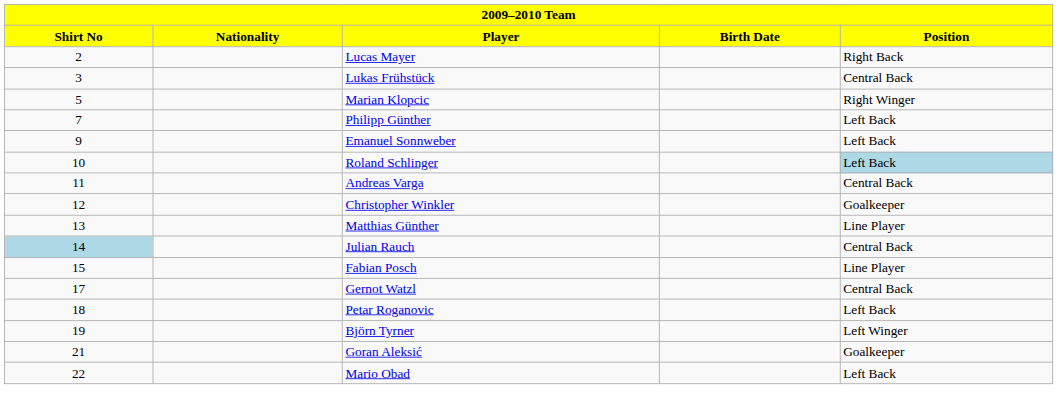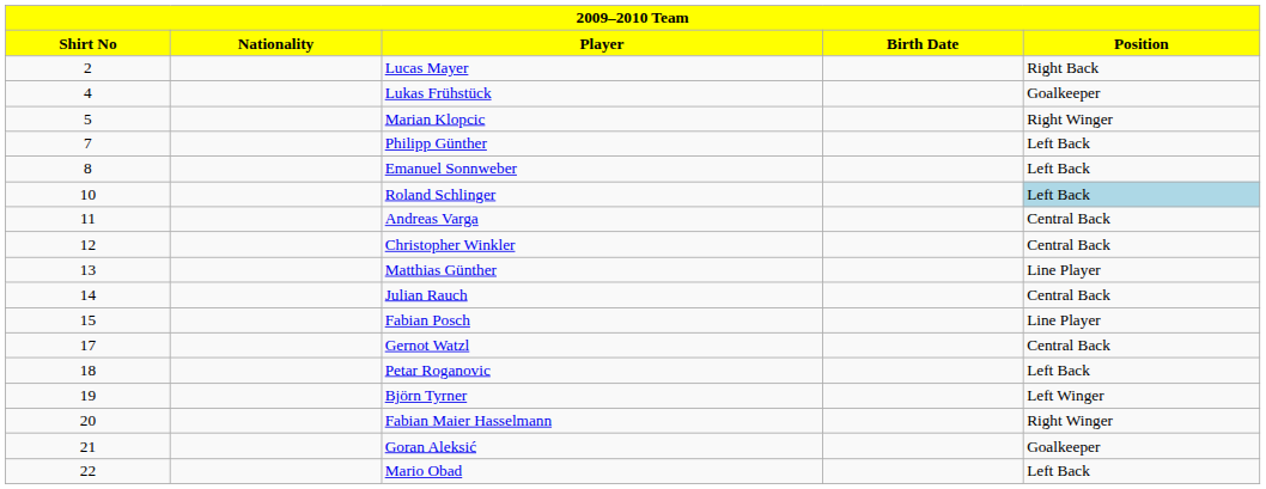 <table class="wikitable collapsible collapsed" style="width:100%">
 <tr>
 <th colspan=5 style="background-color:#FFFF00;color:#000000;text-align:center;"><strong>2009–2010 Team</strong></th>
 </tr>
 <tr>
 <th style="color:#000000; background:#FFFF00">Shirt No</th>
 <th style="color:#000000; background:#FFFF00">Nationality</th>
 <th style="color:#000000; background:#FFFF00">Player</th>
 <th style="color:#000000; background:#FFFF00">Birth Date</th>
 <th style="color:#000000; background:#FFFF00">Position</th>
 </tr>
 <tr>
 <td align=center>2</td>
 <td></td>
 <td><a href='#'>Lucas Mayer</a></td>
 <td></td>
 <td>Right Back</td>
 </tr>
 <tr>
-<td align=center>3</td>
+<td align=center>4</td>
 <td></td>
 <td><a href='#'>Lukas Frühstück</a></td>
 <td></td>
-<td>Central Back</td>
+<td>Goalkeeper</td>
 </tr>
 <tr>
 <td align=center>5</td>
 <td></td>
 <td><a href='#'>Marian Klopcic</a></td>
 <td></td>
 <td>Right Winger</td>
 </tr>
 <tr>
 <td align=center>7</td>
 <td></td>
 <td><a href='#'>Philipp Günther</a></td>
 <td></td>
 <td>Left Back</td>
 </tr>
 <tr>
-<td align=center>9</td>
+<td align=center>8</td>
 <td></td>
 <td><a href='#'>Emanuel Sonnweber</a></td>
 <td></td>
 <td>Left Back</td>
 </tr>
 <tr>
 <td align=center>10</td>
 <td></td>
 <td><a href='#'>Roland Schlinger</a></td>
 <td></td>
 <td style="background: lightblue;">Left Back</td>
 </tr>
 <tr>
 <td align=center>11</td>
 <td></td>
 <td><a href='#'>Andreas Varga</a></td>
 <td></td>
 <td>Central Back</td>
 </tr>
 <tr>
 <td align=center>12</td>
 <td></td>
 <td><a href='#'>Christopher Winkler</a></td>
 <td></td>
-<td>Goalkeeper</td>
+<td>Central Back</td>
 </tr>
 <tr>
 <td align=center>13</td>
 <td></td>
 <td><a href='#'>Matthias Günther</a></td>
 <td></td>
 <td>Line Player</td>
 </tr>
 <tr>
-<td align=center style="background: lightblue;">14</td>
+<td align=center>14</td>
 <td></td>
 <td><a href='#'>Julian Rauch</a></td>
 <td></td>
 <td>Central Back</td>
 </tr>
 <tr>
 <td align=center>15</td>
 <td></td>
 <td><a href='#'>Fabian Posch</a></td>
 <td></td>
 <td>Line Player</td>
 </tr>
 <tr>
 <td align=center>17</td>
 <td></td>
 <td><a href='#'>Gernot Watzl</a></td>
 <td></td>
 <td>Central Back</td>
 </tr>
 <tr>
 <td align=center>18</td>
 <td></td>
 <td><a href='#'>Petar Roganovic</a></td>
 <td></td>
 <td>Left Back</td>
 </tr>
 <tr>
 <td align=center>19</td>
 <td></td>
 <td><a href='#'>Björn Tyrner</a></td>
 <td></td>
 <td>Left Winger</td>
 </tr>
 <tr>
+<td align=center>20</td>
+<td></td>
+<td><a href='#'>Fabian Maier Hasselmann</a></td>
+<td></td>
+<td>Right Winger</td>
+</tr>
+<tr>
 <td align=center>21</td>
 <td></td>
 <td><a href='#'>Goran Aleksić</a></td>
 <td></td>
 <td>Goalkeeper</td>
 </tr>
 <tr>
 <td align=center>22</td>
 <td></td>
 <td><a href='#'>Mario Obad</a></td>
 <td></td>
 <td>Left Back</td>
 </tr>
 </table>
